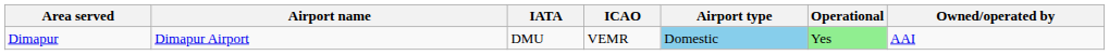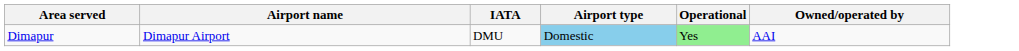 <table class="sortable wikitable"style="text-align:left;"style="font-size: 85%">
 <tr>
 <th style="width:10em;">Area served</th>
 <th style="width:25em;">Airport name</th>
 <th style="width:5em;">IATA</th>
-<th style="width:5em;">ICAO</th>
 <th style="width:10em;">Airport type</th>
 <th style="width:5em;">Operational</th>
 <th style="width:15em;">Owned/operated by</th>
 </tr>
 <tr>
 <td><a href='#'>Dimapur</a></td>
 <td><a href='#'>Dimapur Airport</a></td>
 <td>DMU</td>
-<td>VEMR</td>
 <td style="background:skyblue;">Domestic</td>
 <td style="background:lightgreen;">Yes</td>
 <td><a href='#'>AAI</a></td>
 </tr>
 </table>
